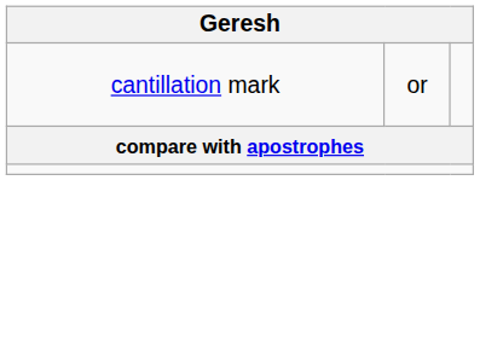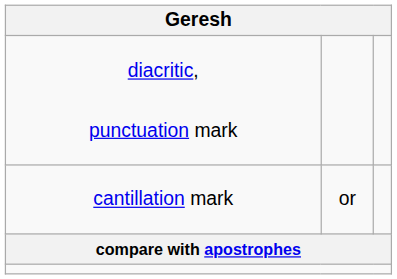 <table class=wikitable style="float:right; margin:3px; width:20em;">
 <tr>
 <th colspan=3>Geresh</th>
+</tr>
+<tr style='line-height:310%; text-align:center;'>
+<td><a href='#'>diacritic</a>, <br><a href='#'>punctuation</a> mark</td>
+<td></td>
+<td></td>
 </tr>
 <tr style='line-height:310%; text-align:center;'>
 <td><a href='#'>cantillation</a> mark</td>
 <td> or </td>
 <td></td>
 </tr>
 <tr>
 <th colspan=3><small>compare with <a href='#'>apostrophes</a></small></th>
 </tr>
 <tr>
 <td align=center colspan=3></td>
 </tr>
 </table>
